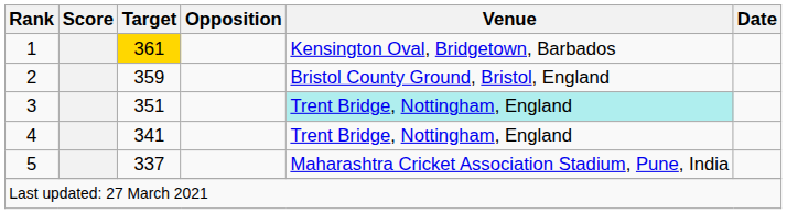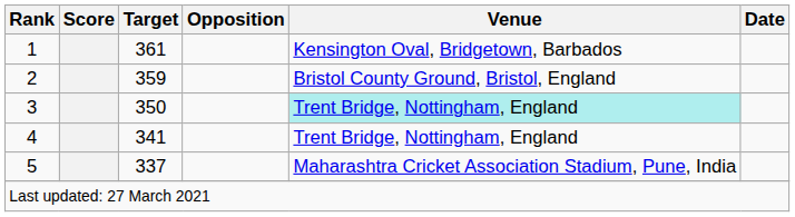 <table class="wikitable plainrowheaders sortable">
 <tr>
 <th scope=col>Rank</th>
 <th scope=col>Score</th>
 <th scope=col>Target</th>
 <th scope=col>Opposition</th>
 <th scope=col>Venue</th>
 <th scope=col>Date</th>
 </tr>
 <tr>
 <td align=center>1</td>
 <th scope=row style=text-align:center;></th>
-<td align=center style="background: gold;">361</td>
+<td align=center>361</td>
 <td></td>
 <td><a href='#'>Kensington Oval</a>, <a href='#'>Bridgetown</a>, Barbados</td>
 <td></td>
 </tr>
 <tr>
 <td align=center>2</td>
 <th scope=row style=text-align:center;></th>
 <td align=center>359</td>
 <td></td>
 <td><a href='#'>Bristol County Ground</a>, <a href='#'>Bristol</a>, England</td>
 <td></td>
 </tr>
 <tr>
 <td align=center>3</td>
 <th scope=row style=text-align:center;></th>
-<td align=center>351</td>
+<td align=center>350</td>
 <td></td>
 <td style="background: paleturquoise;"><a href='#'>Trent Bridge</a>, <a href='#'>Nottingham</a>, England</td>
 <td></td>
 </tr>
 <tr>
 <td align=center>4</td>
 <th scope=row style=text-align:center;></th>
 <td align=center>341</td>
 <td></td>
 <td><a href='#'>Trent Bridge</a>, <a href='#'>Nottingham</a>, England</td>
 <td></td>
 </tr>
 <tr>
 <td align=center>5</td>
 <th scope=row style=text-align:center;></th>
 <td align=center>337</td>
 <td></td>
 <td><a href='#'>Maharashtra Cricket Association Stadium</a>, <a href='#'>Pune</a>, India</td>
 <td></td>
 </tr>
 <tr>
 </tr>
 <tr class=sortbottom>
 <td colspan=6><small>Last updated: 27 March 2021</small></td>
 </tr>
 </table>
